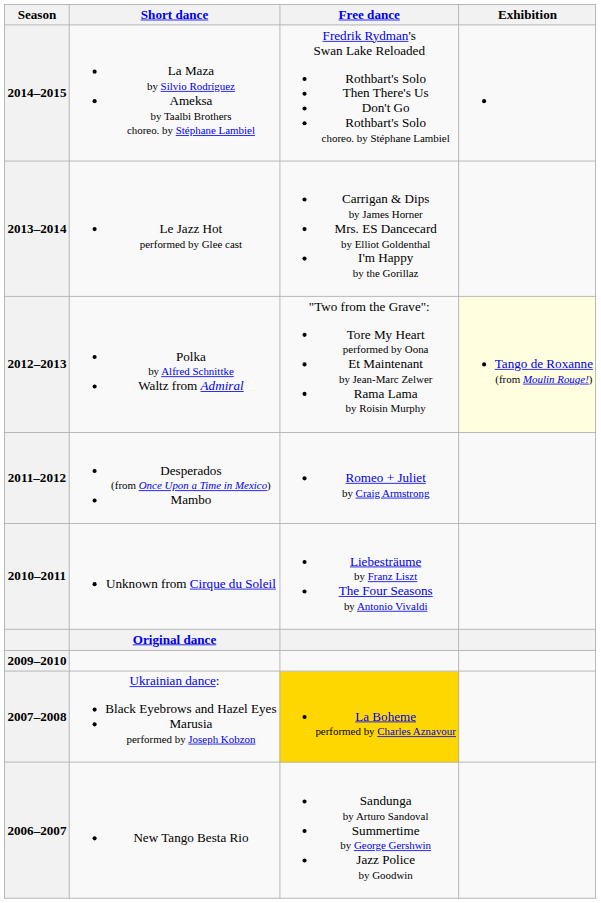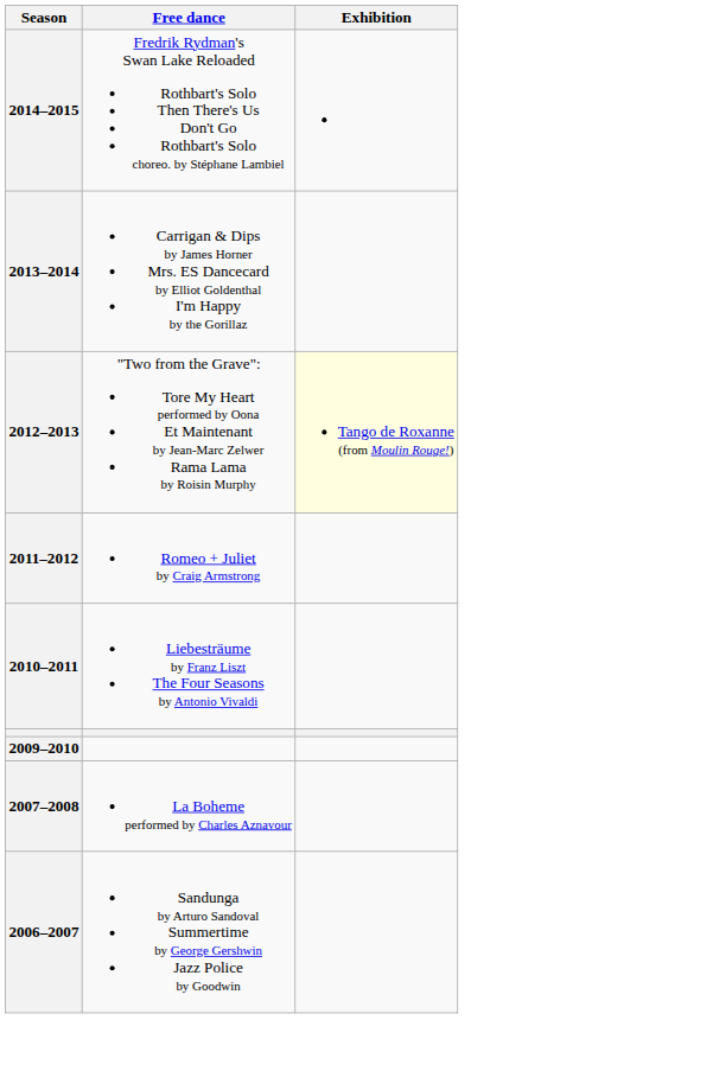 <table class="wikitable" style="text-align:center">
 <tr>
 <th>Season</th>
-<th><a href='#'>Short dance</a></th>
 <th><a href='#'>Free dance</a></th>
 <th>Exhibition</th>
 </tr>
 <tr>
 <th>2014–2015 <br> </th>
-<td><br><ul><li>La Maza <br><small> by <a href='#'>Silvio Rodríguez</a> </small></li><li>Ameksa <br><small> by Taalbi Brothers <br> choreo. by <a href='#'>Stéphane Lambiel</a> </small></li></ul></td>
 <td><a href='#'>Fredrik Rydman</a>'s <br> Swan Lake Reloaded<br><ul><li>Rothbart's Solo</li><li>Then There's Us</li><li>Don't Go</li><li>Rothbart's Solo <br><small> choreo. by Stéphane Lambiel </small></li></ul></td>
 <td><br><ul><li></li></ul></td>
 </tr>
 <tr>
 <th>2013–2014 <br> </th>
-<td><br><ul><li>Le Jazz Hot <br><small> performed by Glee cast </small></li></ul></td>
 <td><br><ul><li>Carrigan & Dips <br><small> by James Horner </small></li><li>Mrs. ES Dancecard <br><small> by Elliot Goldenthal </small></li><li>I'm Happy <br><small> by the Gorillaz </small></li></ul></td>
 <td></td>
 </tr>
 <tr>
 <th>2012–2013 <br> </th>
-<td><br><ul><li>Polka <br><small> by <a href='#'>Alfred Schnittke</a> </small></li><li>Waltz from <em><a href='#'>Admiral</a></em></li></ul></td>
 <td>"Two from the Grave":<br><ul><li>Tore My Heart <br><small> performed by Oona </small></li><li>Et Maintenant <br><small> by Jean-Marc Zelwer </small></li><li>Rama Lama <br><small> by Roisin Murphy </small></li></ul></td>
 <td style="background: lightyellow;"><br><ul><li><a href='#'>Tango de Roxanne</a> <br><small> (from <em><a href='#'>Moulin Rouge!</a></em>) </small></li></ul></td>
 </tr>
 <tr>
 <th>2011–2012 <br> </th>
-<td><br><ul><li>Desperados <br><small> (from <em><a href='#'>Once Upon a Time in Mexico</a></em>) </small></li><li>Mambo</li></ul></td>
 <td><br><ul><li><a href='#'>Romeo + Juliet</a> <br><small> by <a href='#'>Craig Armstrong</a> </small></li></ul></td>
 <td></td>
 </tr>
 <tr>
 <th>2010–2011 <br> </th>
-<td><br><ul><li>Unknown from <a href='#'>Cirque du Soleil</a></li></ul></td>
 <td><br><ul><li><a href='#'>Liebesträume</a> <br><small> by <a href='#'>Franz Liszt</a> </small></li><li><a href='#'>The Four Seasons</a> <br><small> by <a href='#'>Antonio Vivaldi</a></small></li></ul></td>
 <td></td>
 </tr>
 <tr>
 <th></th>
-<th><a href='#'>Original dance</a></th>
 <th></th>
 <th></th>
 </tr>
 <tr>
 <th>2009–2010</th>
 <td></td>
 <td></td>
-<td></td>
 </tr>
 <tr>
 <th>2007–2008 <br> </th>
-<td><a href='#'>Ukrainian dance</a>:<br><ul><li>Black Eyebrows and Hazel Eyes</li><li>Marusia <br><small> performed by <a href='#'>Joseph Kobzon</a> </small></li></ul></td>
-<td style="background: gold;"><br><ul><li><a href='#'>La Boheme</a> <br><small> performed by <a href='#'>Charles Aznavour</a> </small></li></ul></td>
+<td><br><ul><li><a href='#'>La Boheme</a> <br><small> performed by <a href='#'>Charles Aznavour</a> </small></li></ul></td>
 <td></td>
 </tr>
 <tr>
 <th>2006–2007 <br> </th>
-<td><br><ul><li>New Tango Besta Rio</li></ul></td>
 <td><br><ul><li>Sandunga <br><small> by Arturo Sandoval </small></li><li>Summertime <br><small> by <a href='#'>George Gershwin</a> </small></li><li>Jazz Police <br><small> by Goodwin </small></li></ul></td>
 <td></td>
 </tr>
 </table>
